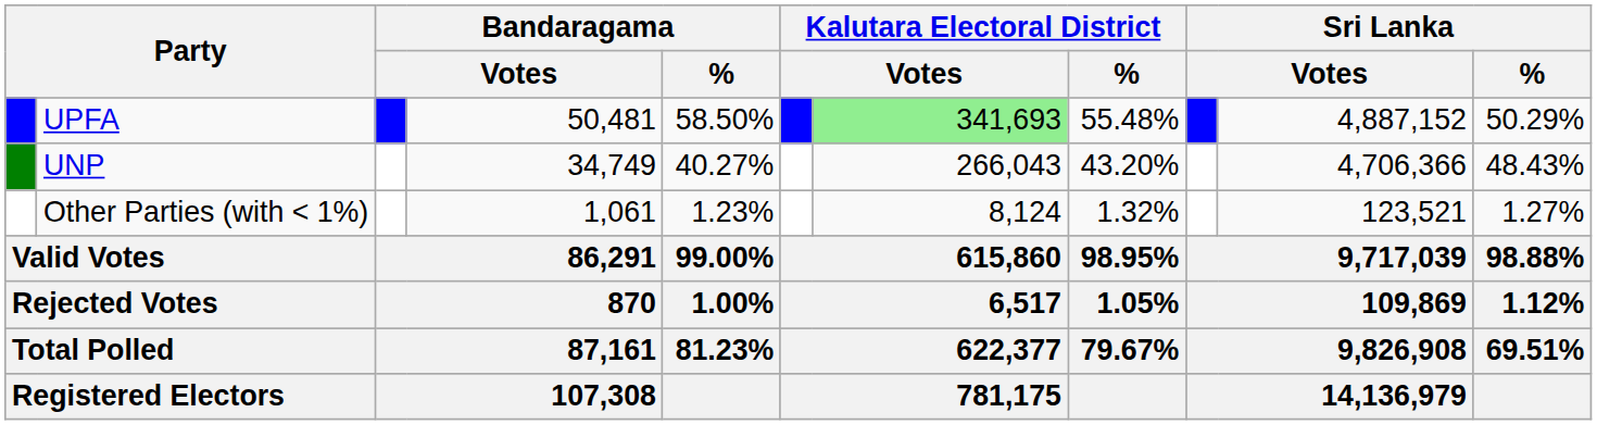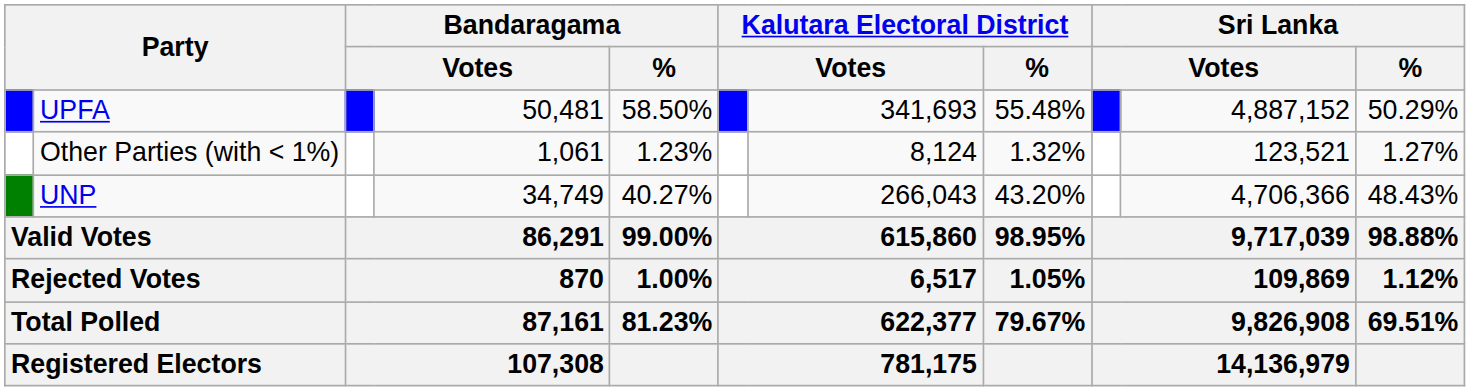 <table class="wikitable">
 <tr>
 <th colspan="2" width="144px"rowspan="2">Party</th>
 <th colspan="3" width="216px">Bandaragama</th>
 <th colspan="3" width="216px"><a href='#'>Kalutara Electoral District</a></th>
 <th colspan="3" width="216px">Sri Lanka</th>
 </tr>
 <tr>
 <th colspan="2" width="144px">Votes</th>
 <th>%</th>
 <th colspan="2" width="144px">Votes</th>
 <th>%</th>
 <th colspan="2" width="144px">Votes</th>
 <th>%</th>
 </tr>
 <tr>
 <td style="background-color:blue;" width="10px"></td>
 <td style="text-align:left;"><a href='#'>UPFA</a></td>
 <td style="background-color:blue;" width="10px"></td>
 <td style="text-align:right;">50,481</td>
 <td style="text-align:right;">58.50%</td>
 <td style="background-color:blue;" width="10px"></td>
-<td style="background: lightgreen; text-align:right;">341,693</td>
+<td style="text-align:right;">341,693</td>
 <td style="text-align:right;">55.48%</td>
 <td style="background-color:blue;" width="10px"></td>
 <td style="text-align:right;">4,887,152</td>
 <td style="text-align:right;">50.29%</td>
+</tr>
+<tr>
+<td style="background-color:white;" width="10px"></td>
+<td style="text-align:left;">Other Parties (with < 1%)</td>
+<td style="background-color:white;" width="10px"></td>
+<td style="text-align:right;">1,061</td>
+<td style="text-align:right;">1.23%</td>
+<td style="background-color:white;" width="10px"></td>
+<td style="text-align:right;">8,124</td>
+<td style="text-align:right;">1.32%</td>
+<td style="background-color:white;" width="10px"></td>
+<td style="text-align:right;">123,521</td>
+<td style="text-align:right;">1.27%</td>
 </tr>
 <tr>
 <td style="background-color:green;" width="10px"></td>
 <td style="text-align:left;"><a href='#'>UNP</a></td>
 <td style="background-color:white;" width="10px"></td>
 <td style="text-align:right;">34,749</td>
 <td style="text-align:right;">40.27%</td>
 <td style="background-color:white;" width="10px"></td>
 <td style="text-align:right;">266,043</td>
 <td style="text-align:right;">43.20%</td>
 <td style="background-color:white;" width="10px"></td>
 <td style="text-align:right;">4,706,366</td>
 <td style="text-align:right;">48.43%</td>
-</tr>
-<tr>
-<td style="background-color:white;" width="10px"></td>
-<td style="text-align:left;">Other Parties (with < 1%)</td>
-<td style="background-color:white;" width="10px"></td>
-<td style="text-align:right;">1,061</td>
-<td style="text-align:right;">1.23%</td>
-<td style="background-color:white;" width="10px"></td>
-<td style="text-align:right;">8,124</td>
-<td style="text-align:right;">1.32%</td>
-<td style="background-color:white;" width="10px"></td>
-<td style="text-align:right;">123,521</td>
-<td style="text-align:right;">1.27%</td>
 </tr>
 <tr>
 <th colspan="2" width="144px"style="text-align:left;">Valid Votes</th>
 <th style="text-align:right;"colspan="2" width="144px">86,291</th>
 <th style="text-align:right;">99.00%</th>
 <th style="text-align:right;"colspan="2" width="144px">615,860</th>
 <th style="text-align:right;">98.95%</th>
 <th style="text-align:right;"colspan="2" width="144px">9,717,039</th>
 <th style="text-align:right;">98.88%</th>
 </tr>
 <tr>
 <th colspan="2" width="144px"style="text-align:left;">Rejected Votes</th>
 <th style="text-align:right;"colspan="2" width="144px">870</th>
 <th style="text-align:right;">1.00%</th>
 <th style="text-align:right;"colspan="2" width="144px">6,517</th>
 <th style="text-align:right;">1.05%</th>
 <th style="text-align:right;"colspan="2" width="144px">109,869</th>
 <th style="text-align:right;">1.12%</th>
 </tr>
 <tr>
 <th colspan="2" width="144px"style="text-align:left;">Total Polled</th>
 <th style="text-align:right;"colspan="2" width="144px">87,161</th>
 <th style="text-align:right;">81.23%</th>
 <th style="text-align:right;"colspan="2" width="144px">622,377</th>
 <th style="text-align:right;">79.67%</th>
 <th style="text-align:right;"colspan="2" width="144px">9,826,908</th>
 <th style="text-align:right;">69.51%</th>
 </tr>
 <tr>
 <th colspan="2" width="144px"style="text-align:left;">Registered Electors</th>
 <th style="text-align:right;"colspan="2" width="144px">107,308</th>
 <th></th>
 <th style="text-align:right;"colspan="2" width="144px">781,175</th>
 <th></th>
 <th style="text-align:right;"colspan="2" width="144px">14,136,979</th>
 <th></th>
 </tr>
 </table>
